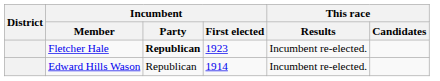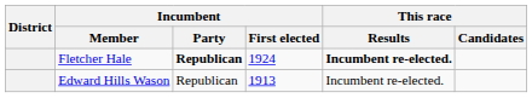 <table class=wikitable>
 <tr>
 <th rowspan=2>District</th>
 <th colspan=3>Incumbent</th>
 <th colspan=2>This race</th>
 </tr>
 <tr>
 <th>Member</th>
 <th>Party</th>
 <th>First elected</th>
 <th>Results</th>
 <th>Candidates</th>
 </tr>
 <tr>
 <th></th>
 <td><a href='#'>Fletcher Hale</a></td>
 <td><strong>Republican</strong></td>
-<td><a href='#'>1923</a></td>
-<td>Incumbent re-elected.</td>
+<td><a href='#'>1924</a></td>
+<td><strong>Incumbent re-elected.</strong></td>
 <td nowrap></td>
 </tr>
 <tr>
 <th></th>
 <td><a href='#'>Edward Hills Wason</a></td>
 <td>Republican</td>
-<td><a href='#'>1914</a></td>
+<td><a href='#'>1913</a></td>
 <td>Incumbent re-elected.</td>
 <td nowrap></td>
 </tr>
 </table>
